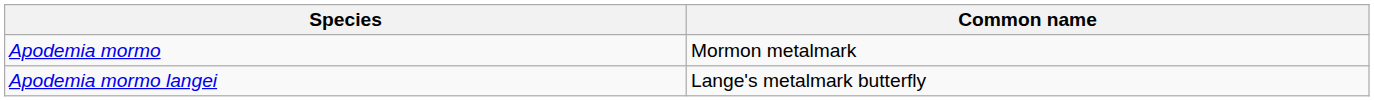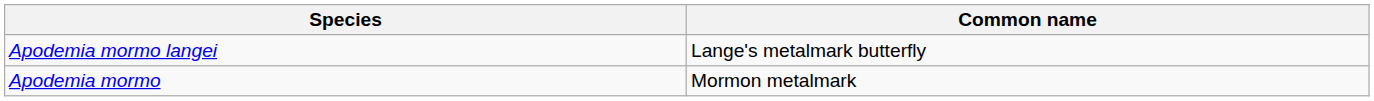 <table width=90% class="wikitable">
 <tr>
 <th width=25%>Species</th>
 <th width=25%>Common name</th>
 </tr>
 <tr>
+<td><em><a href='#'>Apodemia mormo langei</a></em></td>
+<td>Lange's metalmark butterfly</td>
+</tr>
+<tr>
 <td><em><a href='#'>Apodemia mormo</a></em></td>
 <td>Mormon metalmark</td>
 </tr>
-<tr>
-<td><em><a href='#'>Apodemia mormo langei</a></em></td>
-<td>Lange's metalmark butterfly</td>
-</tr>
 </table>
